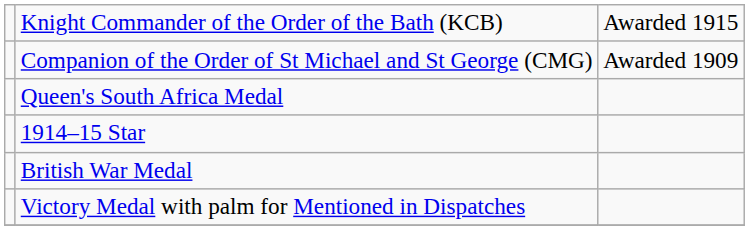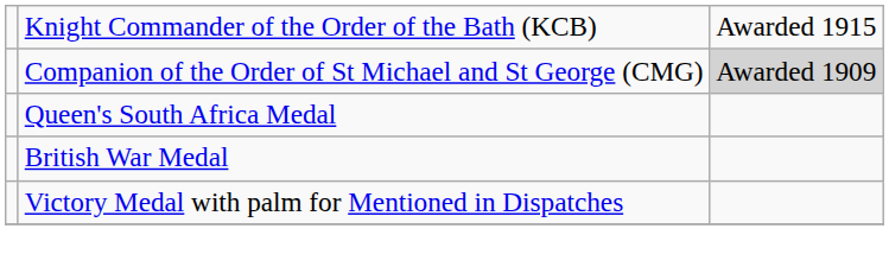 <table class="wikitable">
 <tr>
 <td></td>
 <td><a href='#'>Knight Commander of the Order of the Bath</a> (KCB)</td>
 <td>Awarded 1915</td>
 </tr>
 <tr>
 <td></td>
 <td><a href='#'>Companion of the Order of St Michael and St George</a> (CMG)</td>
-<td>Awarded 1909</td>
+<td style="background: lightgrey;">Awarded 1909</td>
 </tr>
 <tr>
 <td></td>
 <td><a href='#'>Queen's South Africa Medal</a></td>
-<td></td>
-</tr>
-<tr>
-<td></td>
-<td><a href='#'>1914–15 Star</a></td>
 <td></td>
 </tr>
 <tr>
 <td></td>
 <td><a href='#'>British War Medal</a></td>
 <td></td>
 </tr>
 <tr>
 <td></td>
 <td><a href='#'>Victory Medal</a> with palm for <a href='#'>Mentioned in Dispatches</a></td>
 <td></td>
 </tr>
 <tr>
 </tr>
 </table>
